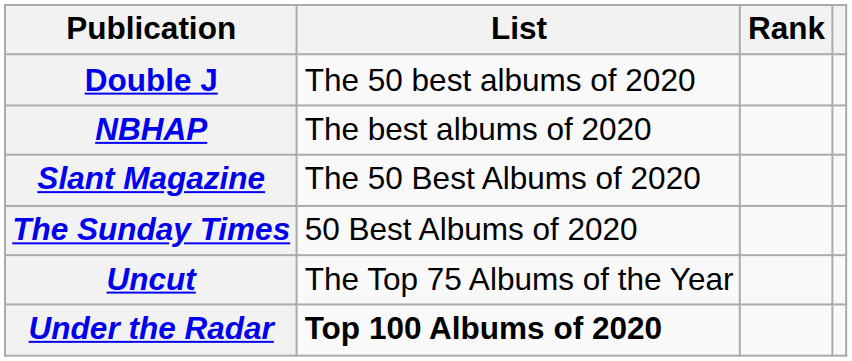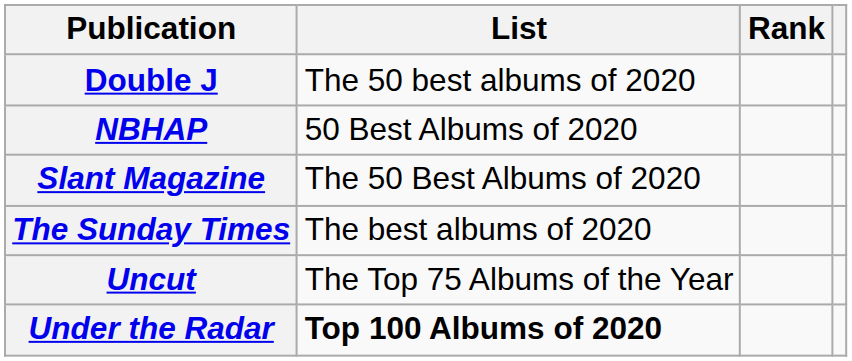 <table class="sortable wikitable plainrowheaders">
 <tr>
 <th>Publication</th>
 <th>List</th>
 <th>Rank</th>
 <th class="unsortable"></th>
 </tr>
 <tr>
 <th scope="row"><a href='#'>Double J</a></th>
 <td>The 50 best albums of 2020</td>
 <td></td>
 <td></td>
 </tr>
 <tr>
 <th scope="row"><em><a href='#'>NBHAP</a></em></th>
-<td>The best albums of 2020</td>
+<td>50 Best Albums of 2020</td>
 <td></td>
 <td></td>
 </tr>
 <tr>
 <th scope="row"><em><a href='#'>Slant Magazine</a></em></th>
 <td>The 50 Best Albums of 2020</td>
 <td></td>
 <td></td>
 </tr>
 <tr>
 <th scope="row"><em><a href='#'>The Sunday Times</a></em></th>
-<td>50 Best Albums of 2020</td>
+<td>The best albums of 2020</td>
 <td></td>
 <td></td>
 </tr>
 <tr>
 <th scope="row"><em><a href='#'>Uncut</a></em></th>
 <td>The Top 75 Albums of the Year</td>
 <td></td>
 <td></td>
 </tr>
 <tr>
 <th scope="row"><em><a href='#'>Under the Radar</a></em></th>
 <td><strong>Top 100 Albums of 2020</strong></td>
 <td></td>
 <td></td>
 </tr>
 </table>
